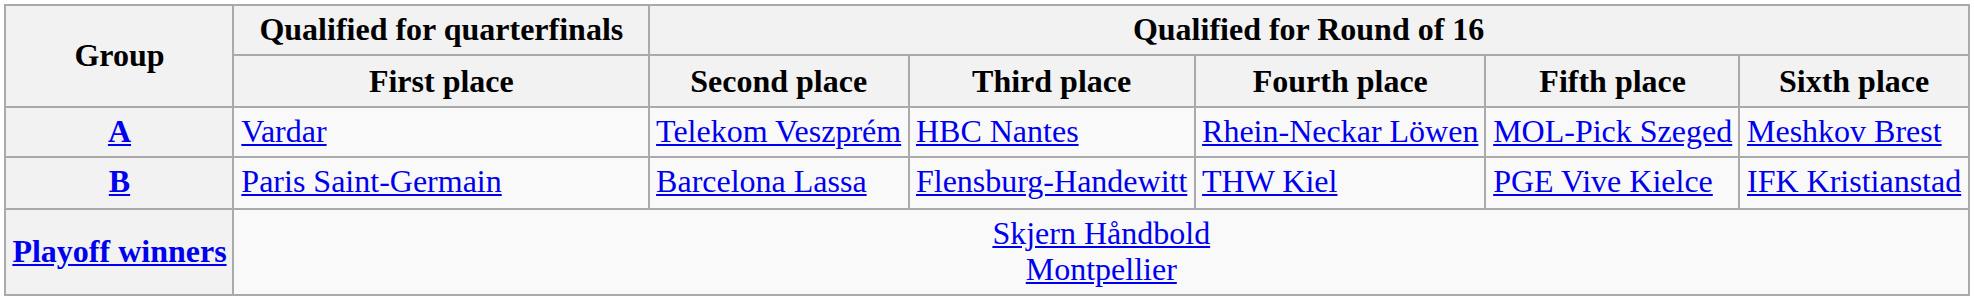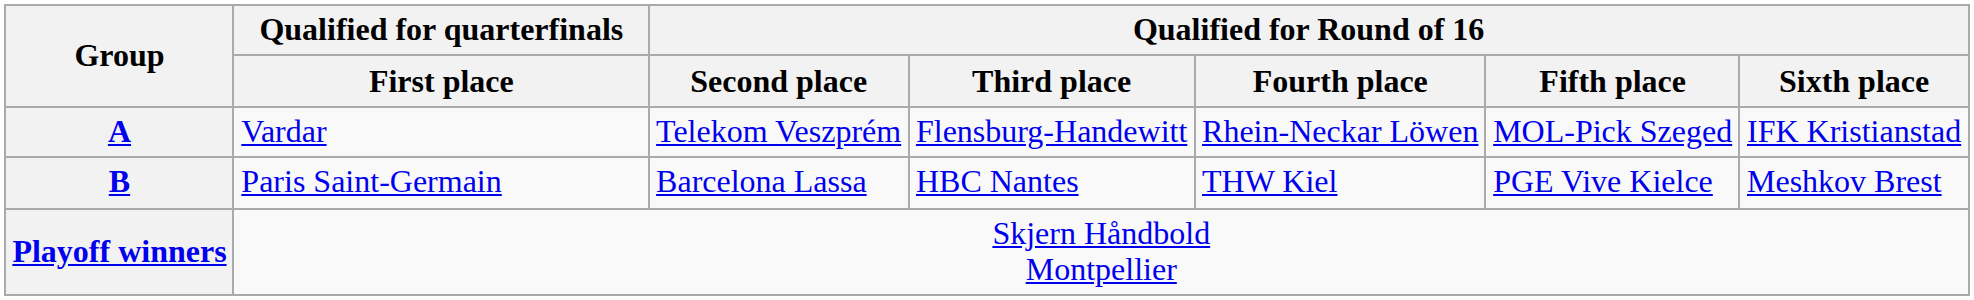 <table class=wikitable>
 <tr>
 <th rowspan=2>Group</th>
 <th width=200>Qualified for quarterfinals</th>
 <th width=200 colspan=5>Qualified for Round of 16</th>
 </tr>
 <tr>
 <th>First place</th>
 <th>Second place</th>
 <th>Third place</th>
 <th>Fourth place</th>
 <th>Fifth place</th>
 <th>Sixth place</th>
 </tr>
 <tr>
 <th><a href='#'>A</a></th>
 <td> <a href='#'>Vardar</a></td>
 <td> <a href='#'>Telekom Veszprém</a></td>
-<td> <a href='#'>HBC Nantes</a></td>
+<td> <a href='#'>Flensburg-Handewitt</a></td>
 <td> <a href='#'>Rhein-Neckar Löwen</a></td>
 <td> <a href='#'>MOL-Pick Szeged</a></td>
-<td> <a href='#'>Meshkov Brest</a></td>
+<td> <a href='#'>IFK Kristianstad</a></td>
 </tr>
 <tr>
 <th><a href='#'>B</a></th>
 <td> <a href='#'>Paris Saint-Germain</a></td>
 <td> <a href='#'>Barcelona Lassa</a></td>
-<td> <a href='#'>Flensburg-Handewitt</a></td>
+<td> <a href='#'>HBC Nantes</a></td>
 <td> <a href='#'>THW Kiel</a></td>
 <td> <a href='#'>PGE Vive Kielce</a></td>
-<td> <a href='#'>IFK Kristianstad</a></td>
+<td> <a href='#'>Meshkov Brest</a></td>
 </tr>
 <tr>
 <th><a href='#'>Playoff winners</a></th>
 <td colspan=7 align=center> <a href='#'>Skjern Håndbold</a><br> <a href='#'>Montpellier</a></td>
 </tr>
 </table>
